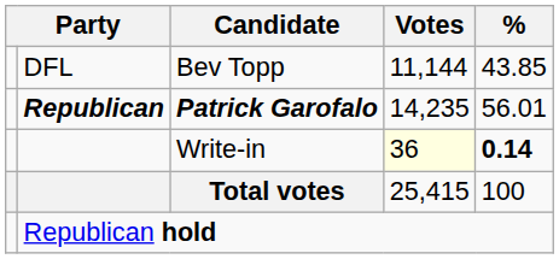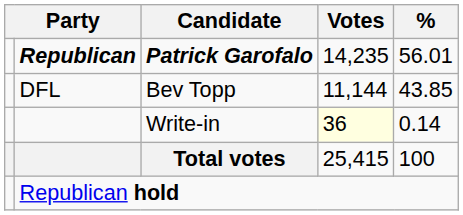 <table class="wikitable">
 <tr>
 <th colspan="2">Party</th>
 <th>Candidate</th>
 <th>Votes</th>
 <th>%</th>
+</tr>
+<tr>
+<td></td>
+<td><strong><em>Republican</em></strong></td>
+<td><strong><em>Patrick Garofalo</em></strong></td>
+<td>14,235</td>
+<td>56.01</td>
 </tr>
 <tr>
 <td></td>
 <td>DFL</td>
 <td>Bev Topp</td>
 <td>11,144</td>
 <td>43.85</td>
 </tr>
 <tr>
 <td></td>
-<td><strong><em>Republican</em></strong></td>
-<td><strong><em>Patrick Garofalo</em></strong></td>
-<td>14,235</td>
-<td>56.01</td>
-</tr>
-<tr>
-<td></td>
 <td></td>
 <td>Write-in</td>
 <td style="background: lightyellow;">36</td>
-<td><strong>0.14</strong></td>
+<td>0.14</td>
 </tr>
 <tr>
 <th></th>
 <th></th>
 <th>Total votes</th>
 <td>25,415</td>
 <td>100</td>
 </tr>
 <tr>
 <td></td>
 <td colspan="4"><a href='#'>Republican</a> <strong>hold</strong></td>
 </tr>
 </table>
